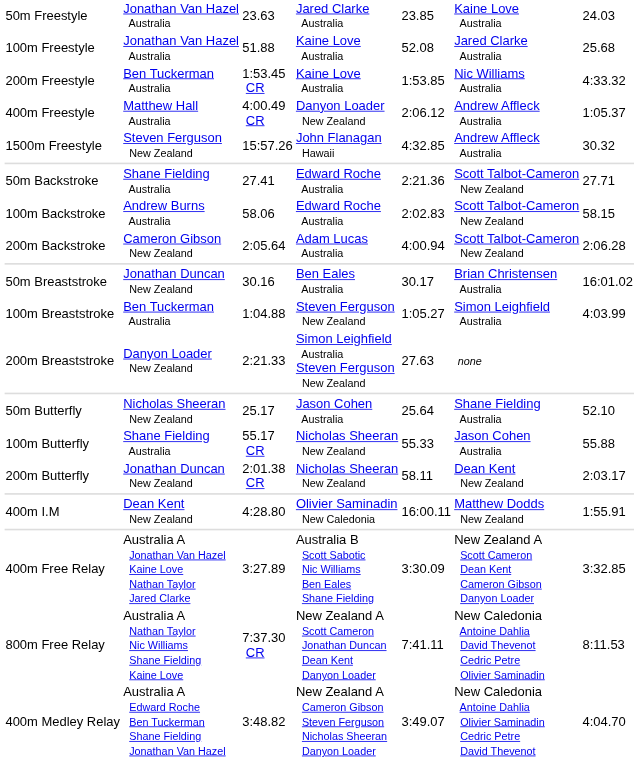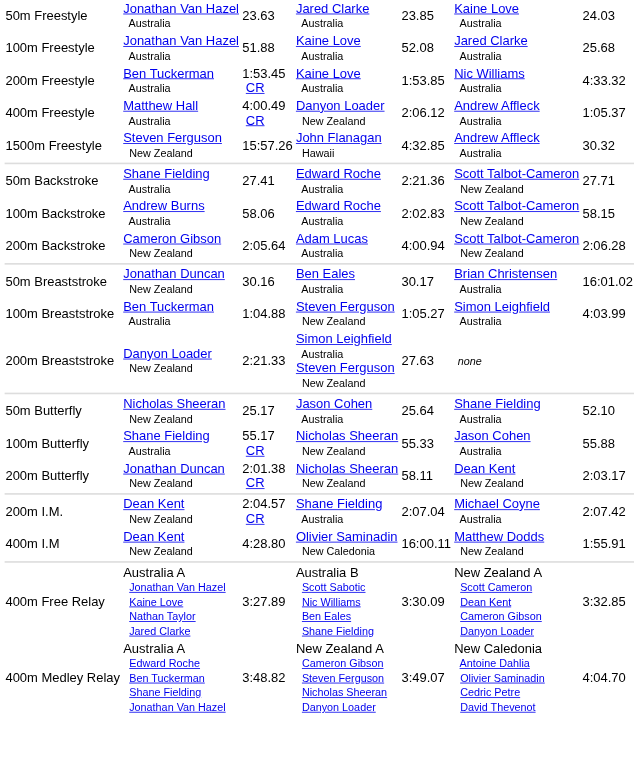 <table>
 <tr>
 <td>50m Freestyle</td>
 <td><a href='#'>Jonathan Van Hazel</a> <small><br>    Australia</small></td>
 <td>23.63</td>
 <td><a href='#'>Jared Clarke</a> <small><br>    Australia</small></td>
 <td>23.85</td>
 <td><a href='#'>Kaine Love</a> <small><br>    Australia</small></td>
 <td>24.03</td>
 </tr>
 <tr>
 <td>100m Freestyle</td>
 <td><a href='#'>Jonathan Van Hazel</a> <small><br>    Australia</small></td>
 <td>51.88</td>
 <td><a href='#'>Kaine Love</a> <small><br>    Australia</small></td>
 <td>52.08</td>
 <td><a href='#'>Jared Clarke</a> <small><br>    Australia</small></td>
 <td>25.68</td>
 </tr>
 <tr>
 <td>200m Freestyle</td>
 <td><a href='#'>Ben Tuckerman</a> <small><br>    Australia</small></td>
 <td>1:53.45 <br>  <a href='#'>CR</a></td>
 <td><a href='#'>Kaine Love</a> <small><br>    Australia</small></td>
 <td>1:53.85</td>
 <td><a href='#'>Nic Williams</a> <small><br>    Australia</small></td>
 <td>4:33.32</td>
 </tr>
 <tr>
 <td>400m Freestyle</td>
 <td><a href='#'>Matthew Hall</a> <small><br>    Australia</small></td>
 <td>4:00.49 <br>  <a href='#'>CR</a></td>
 <td><a href='#'>Danyon Loader</a> <small><br>    New Zealand</small></td>
 <td>2:06.12</td>
 <td><a href='#'>Andrew Affleck</a> <small><br>    Australia</small></td>
 <td>1:05.37</td>
 </tr>
 <tr>
 <td>1500m Freestyle</td>
 <td><a href='#'>Steven Ferguson</a> <small><br>    New Zealand</small></td>
 <td>15:57.26</td>
 <td><a href='#'>John Flanagan</a> <small><br>    Hawaii</small></td>
 <td>4:32.85</td>
 <td><a href='#'>Andrew Affleck</a> <small><br>    Australia</small></td>
 <td>30.32</td>
 </tr>
 <tr bgcolor=#DDDDDD>
 <td colspan=7></td>
 </tr>
 <tr>
 <td>50m Backstroke</td>
 <td><a href='#'>Shane Fielding</a> <small><br>    Australia</small></td>
 <td>27.41</td>
 <td><a href='#'>Edward Roche</a> <small><br>    Australia</small></td>
 <td>2:21.36</td>
 <td><a href='#'>Scott Talbot-Cameron</a> <small><br>    New Zealand</small></td>
 <td>27.71</td>
 </tr>
 <tr>
 <td>100m Backstroke</td>
 <td><a href='#'>Andrew Burns</a> <small><br>    Australia</small></td>
 <td>58.06</td>
 <td><a href='#'>Edward Roche</a> <small><br>    Australia</small></td>
 <td>2:02.83</td>
 <td><a href='#'>Scott Talbot-Cameron</a> <small><br>    New Zealand</small></td>
 <td>58.15</td>
 </tr>
 <tr>
 <td>200m Backstroke</td>
 <td><a href='#'>Cameron Gibson</a> <small><br>    New Zealand</small></td>
 <td>2:05.64</td>
 <td><a href='#'>Adam Lucas</a> <small><br>    Australia</small></td>
 <td>4:00.94</td>
 <td><a href='#'>Scott Talbot-Cameron</a> <small><br>    New Zealand</small></td>
 <td>2:06.28</td>
 </tr>
 <tr bgcolor=#DDDDDD>
 <td colspan=7></td>
 </tr>
 <tr>
 <td>50m Breaststroke</td>
 <td><a href='#'>Jonathan Duncan</a> <small><br>    New Zealand</small></td>
 <td>30.16</td>
 <td><a href='#'>Ben Eales</a> <small><br>    Australia</small></td>
 <td>30.17</td>
 <td><a href='#'>Brian Christensen</a> <small><br>    Australia</small></td>
 <td>16:01.02</td>
 </tr>
 <tr>
 <td>100m Breaststroke</td>
 <td><a href='#'>Ben Tuckerman</a> <small><br>    Australia</small></td>
 <td>1:04.88</td>
 <td><a href='#'>Steven Ferguson</a> <small><br>    New Zealand</small></td>
 <td>1:05.27</td>
 <td><a href='#'>Simon Leighfield</a> <small><br>    Australia</small></td>
 <td>4:03.99</td>
 </tr>
 <tr>
 <td>200m Breaststroke</td>
 <td><a href='#'>Danyon Loader</a> <small><br>    New Zealand</small></td>
 <td>2:21.33</td>
 <td><a href='#'>Simon Leighfield</a> <small><br>    Australia</small> <br> <a href='#'>Steven Ferguson</a> <small><br>    New Zealand</small></td>
 <td>27.63</td>
 <td> <small><em>none</em></small></td>
 <td></td>
 </tr>
 <tr bgcolor=#DDDDDD>
 <td colspan=7></td>
 </tr>
 <tr>
 <td>50m Butterfly</td>
 <td><a href='#'>Nicholas Sheeran</a> <small><br>    New Zealand</small></td>
 <td>25.17</td>
 <td><a href='#'>Jason Cohen</a> <small><br>    Australia</small></td>
 <td>25.64</td>
 <td><a href='#'>Shane Fielding</a> <small><br>    Australia</small></td>
 <td>52.10</td>
 </tr>
 <tr>
 <td>100m Butterfly</td>
 <td><a href='#'>Shane Fielding</a> <small><br>    Australia</small></td>
 <td>55.17 <br>  <a href='#'>CR</a></td>
 <td><a href='#'>Nicholas Sheeran</a> <small><br>    New Zealand</small></td>
 <td>55.33</td>
 <td><a href='#'>Jason Cohen</a> <small><br>    Australia</small></td>
 <td>55.88</td>
 </tr>
 <tr>
 <td>200m Butterfly</td>
 <td><a href='#'>Jonathan Duncan</a> <small><br>    New Zealand</small></td>
 <td>2:01.38 <br>  <a href='#'>CR</a></td>
 <td><a href='#'>Nicholas Sheeran</a> <small><br>    New Zealand</small></td>
 <td>58.11</td>
 <td><a href='#'>Dean Kent</a> <small><br>    New Zealand</small></td>
 <td>2:03.17</td>
 </tr>
 <tr bgcolor=#DDDDDD>
 <td colspan=7></td>
 </tr>
 <tr>
+<td>200m I.M.</td>
+<td><a href='#'>Dean Kent</a> <small><br>    New Zealand</small></td>
+<td>2:04.57 <br>  <a href='#'>CR</a></td>
+<td><a href='#'>Shane Fielding</a> <small><br>    Australia</small></td>
+<td>2:07.04</td>
+<td><a href='#'>Michael Coyne</a> <small><br>    Australia</small></td>
+<td>2:07.42</td>
+</tr>
+<tr>
 <td>400m I.M</td>
 <td><a href='#'>Dean Kent</a> <small><br>    New Zealand</small></td>
 <td>4:28.80</td>
 <td><a href='#'>Olivier Saminadin</a> <small><br>    New Caledonia</small></td>
 <td>16:00.11</td>
 <td><a href='#'>Matthew Dodds</a> <small><br>    New Zealand</small></td>
 <td>1:55.91</td>
 </tr>
 <tr bgcolor=#DDDDDD>
 <td colspan=7></td>
 </tr>
 <tr>
 <td>400m Free Relay</td>
 <td> Australia A <small><br>   <a href='#'>Jonathan Van Hazel</a> <br>   <a href='#'>Kaine Love</a> <br>   <a href='#'>Nathan Taylor</a> <br>   <a href='#'>Jared Clarke</a> </small></td>
 <td>3:27.89</td>
 <td> Australia B <small><br>   <a href='#'>Scott Sabotic</a> <br>   <a href='#'>Nic Williams</a> <br>   <a href='#'>Ben Eales</a> <br>   <a href='#'>Shane Fielding</a> </small></td>
 <td>3:30.09</td>
 <td> New Zealand A <small><br>   <a href='#'>Scott Cameron</a> <br>   <a href='#'>Dean Kent</a> <br>   <a href='#'>Cameron Gibson</a> <br>   <a href='#'>Danyon Loader</a> </small></td>
 <td>3:32.85</td>
 </tr>
 <tr>
-<td>800m Free Relay</td>
-<td> Australia A <small><br>   <a href='#'>Nathan Taylor</a> <br>   <a href='#'>Nic Williams</a> <br>   <a href='#'>Shane Fielding</a> <br>   <a href='#'>Kaine Love</a> </small></td>
-<td>7:37.30 <br>  <a href='#'>CR</a></td>
-<td> New Zealand A <small><br>   <a href='#'>Scott Cameron</a> <br>   <a href='#'>Jonathan Duncan</a> <br>   <a href='#'>Dean Kent</a> <br>   <a href='#'>Danyon Loader</a> </small></td>
-<td>7:41.11</td>
-<td> New Caledonia <small><br>   <a href='#'>Antoine Dahlia</a> <br>   <a href='#'>David Thevenot</a> <br>   <a href='#'>Cedric Petre</a> <br>   <a href='#'>Olivier Saminadin</a> </small></td>
-<td>8:11.53</td>
-</tr>
-<tr>
 <td>400m Medley Relay</td>
 <td> Australia A <small><br>   <a href='#'>Edward Roche</a> <br>   <a href='#'>Ben Tuckerman</a> <br>   <a href='#'>Shane Fielding</a> <br>   <a href='#'>Jonathan Van Hazel</a> </small></td>
 <td>3:48.82</td>
 <td> New Zealand A <small><br>   <a href='#'>Cameron Gibson</a> <br>   <a href='#'>Steven Ferguson</a> <br>   <a href='#'>Nicholas Sheeran</a> <br>   <a href='#'>Danyon Loader</a> </small></td>
 <td>3:49.07</td>
 <td> New Caledonia <small><br>   <a href='#'>Antoine Dahlia</a> <br>   <a href='#'>Olivier Saminadin</a> <br>   <a href='#'>Cedric Petre</a> <br>   <a href='#'>David Thevenot</a> </small></td>
 <td>4:04.70</td>
 </tr>
 <tr>
 </tr>
 </table>
